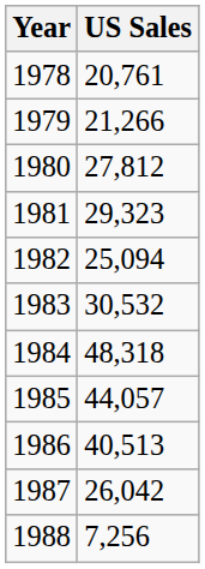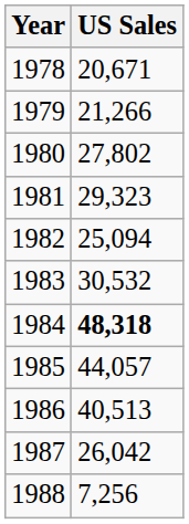 <table class="wikitable">
 <tr>
 <th>Year</th>
 <th>US Sales</th>
 </tr>
 <tr>
 <td>1978</td>
-<td>20,761</td>
+<td>20,671</td>
 </tr>
 <tr>
 <td>1979</td>
 <td>21,266</td>
 </tr>
 <tr>
 <td>1980</td>
-<td>27,812</td>
+<td>27,802</td>
 </tr>
 <tr>
 <td>1981</td>
 <td>29,323</td>
 </tr>
 <tr>
 <td>1982</td>
 <td>25,094</td>
 </tr>
 <tr>
 <td>1983</td>
 <td>30,532</td>
 </tr>
 <tr>
 <td>1984</td>
-<td>48,318</td>
+<td><strong>48,318</strong></td>
 </tr>
 <tr>
 <td>1985</td>
 <td>44,057</td>
 </tr>
 <tr>
 <td>1986</td>
 <td>40,513</td>
 </tr>
 <tr>
 <td>1987</td>
 <td>26,042</td>
 </tr>
 <tr>
 <td>1988</td>
 <td>7,256</td>
 </tr>
 </table>
